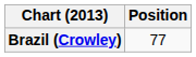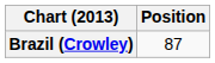 <table class="wikitable plainrowheaders" style="text-align:center">
 <tr>
 <th scope="col">Chart (2013)</th>
 <th scope="col">Position</th>
 </tr>
 <tr>
 <th scope="row">Brazil (<a href='#'>Crowley</a>)</th>
-<td style="text-align:center;">77</td>
+<td style="text-align:center;">87</td>
 </tr>
 </table>
